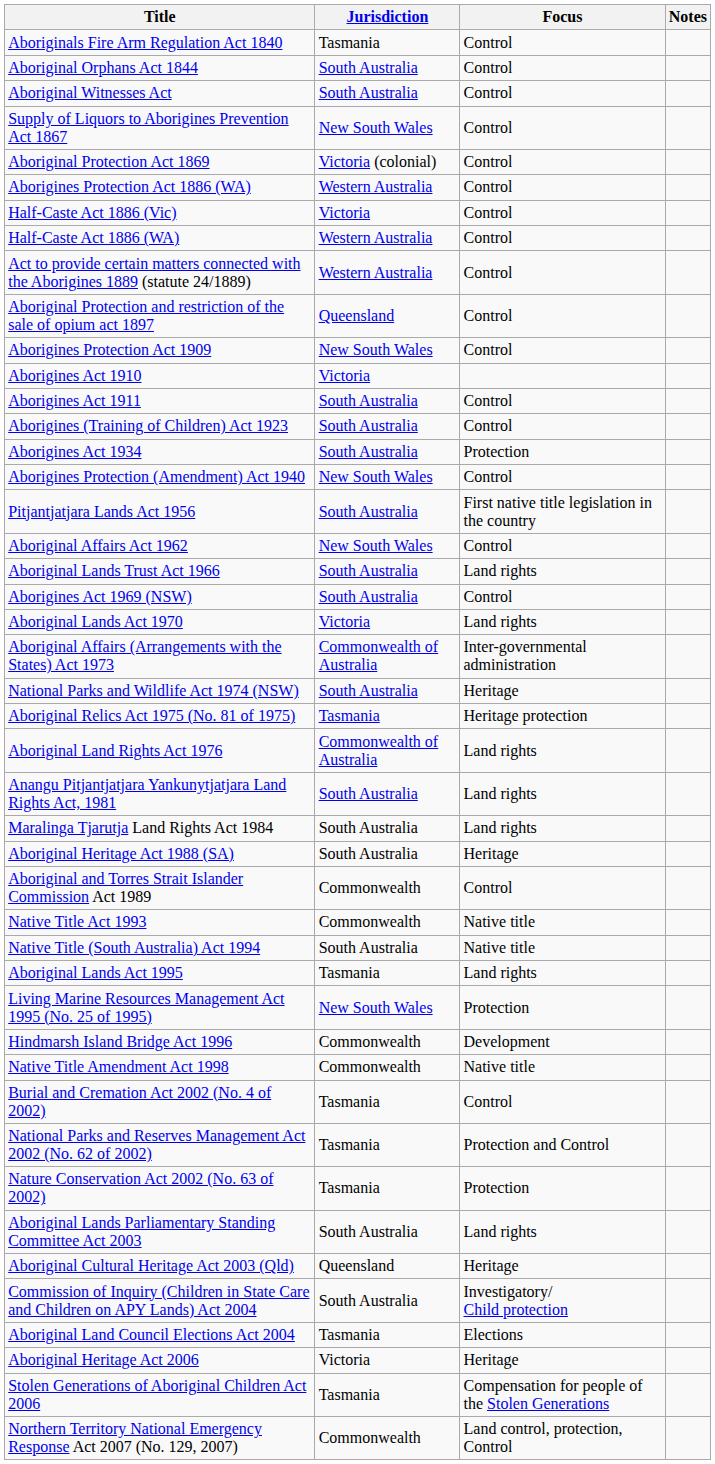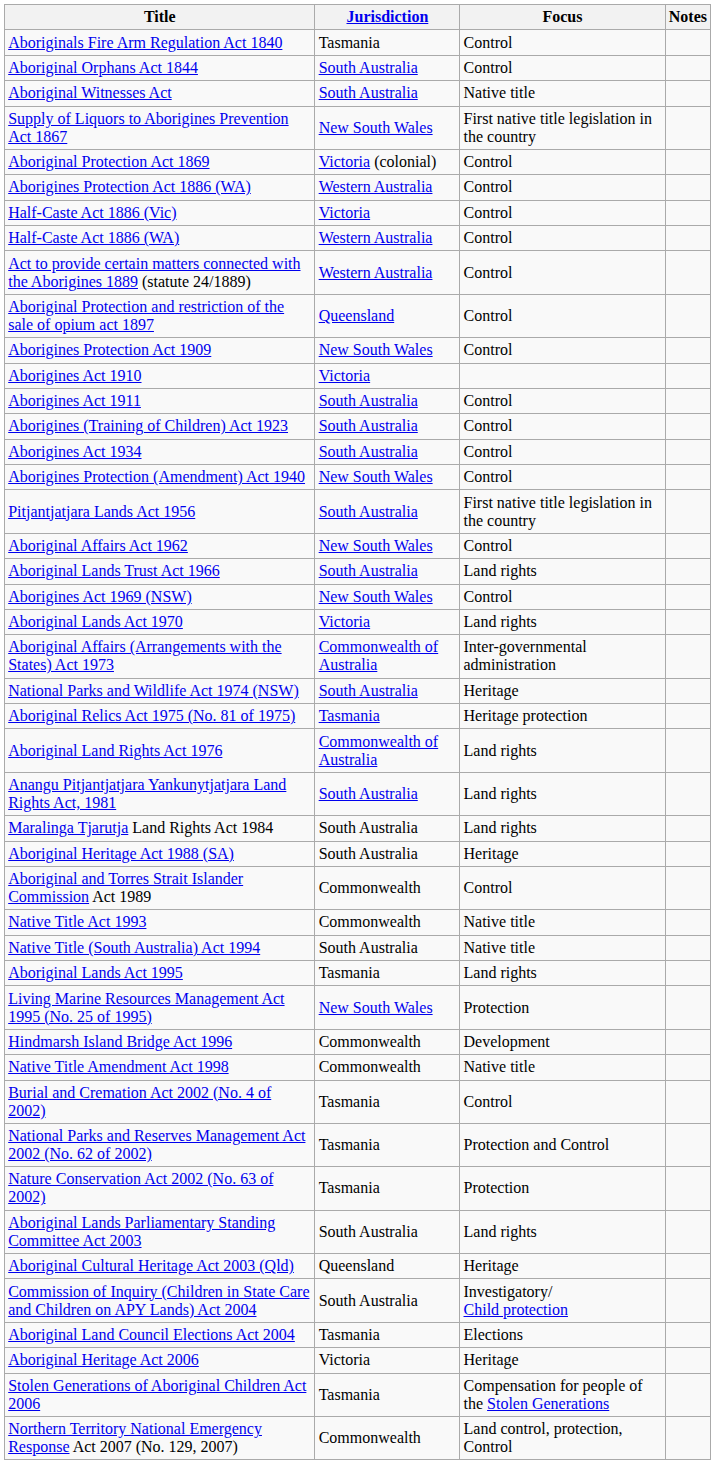 <table class="wikitable" style="width: 80%">
 <tr>
 <th>Title</th>
 <th><a href='#'>Jurisdiction</a></th>
 <th>Focus</th>
 <th>Notes</th>
 </tr>
 <tr>
 <td><a href='#'>Aboriginals Fire Arm Regulation Act 1840</a></td>
 <td>Tasmania</td>
 <td>Control</td>
 <td></td>
 </tr>
 <tr>
 <td><a href='#'>Aboriginal Orphans Act 1844</a></td>
 <td><a href='#'>South Australia</a></td>
 <td>Control</td>
 <td></td>
 </tr>
 <tr>
 <td><a href='#'>Aboriginal Witnesses Act</a></td>
 <td><a href='#'>South Australia</a></td>
-<td>Control</td>
+<td>Native title</td>
 <td></td>
 </tr>
 <tr>
 <td><a href='#'>Supply of Liquors to Aborigines Prevention Act 1867</a></td>
 <td><a href='#'>New South Wales</a></td>
-<td>Control</td>
+<td>First native title legislation in the country</td>
 <td></td>
 </tr>
 <tr>
 <td><a href='#'>Aboriginal Protection Act 1869</a></td>
 <td><a href='#'>Victoria</a> (colonial)</td>
 <td>Control</td>
 <td></td>
 </tr>
 <tr>
 <td><a href='#'>Aborigines Protection Act 1886 (WA)</a></td>
 <td><a href='#'>Western Australia</a></td>
 <td>Control</td>
 <td></td>
 </tr>
 <tr>
 <td><a href='#'>Half-Caste Act 1886 (Vic)</a></td>
 <td><a href='#'>Victoria</a></td>
 <td>Control</td>
 <td></td>
 </tr>
 <tr>
 <td><a href='#'>Half-Caste Act 1886 (WA)</a></td>
 <td><a href='#'>Western Australia</a></td>
 <td>Control</td>
 <td></td>
 </tr>
 <tr>
 <td><a href='#'>Act to provide certain matters connected with the Aborigines 1889</a> (statute 24/1889)</td>
 <td><a href='#'>Western Australia</a></td>
 <td>Control</td>
 <td></td>
 </tr>
 <tr>
 <td><a href='#'>Aboriginal Protection and restriction of the sale of opium act 1897</a></td>
 <td><a href='#'>Queensland</a></td>
 <td>Control</td>
 <td></td>
 </tr>
 <tr>
 <td><a href='#'>Aborigines Protection Act 1909</a></td>
 <td><a href='#'>New South Wales</a></td>
 <td>Control</td>
 <td></td>
 </tr>
 <tr>
 <td><a href='#'>Aborigines Act 1910</a></td>
 <td><a href='#'>Victoria</a></td>
 <td></td>
 <td></td>
 </tr>
 <tr>
 <td><a href='#'>Aborigines Act 1911</a></td>
 <td><a href='#'>South Australia</a></td>
 <td>Control</td>
 <td></td>
 </tr>
 <tr>
 <td><a href='#'>Aborigines (Training of Children) Act 1923</a></td>
 <td><a href='#'>South Australia</a></td>
 <td>Control</td>
 <td></td>
 </tr>
 <tr>
 <td><a href='#'>Aborigines Act 1934</a></td>
 <td><a href='#'>South Australia</a></td>
-<td>Protection</td>
+<td>Control</td>
 <td></td>
 </tr>
 <tr>
 <td><a href='#'>Aborigines Protection (Amendment) Act 1940</a></td>
 <td><a href='#'>New South Wales</a></td>
 <td>Control</td>
 <td></td>
 </tr>
 <tr>
 <td><a href='#'>Pitjantjatjara Lands Act 1956</a></td>
 <td><a href='#'>South Australia</a></td>
 <td>First native title legislation in the country</td>
 <td></td>
 </tr>
 <tr>
 <td><a href='#'>Aboriginal Affairs Act 1962</a></td>
 <td><a href='#'>New South Wales</a></td>
 <td>Control</td>
 <td></td>
 </tr>
 <tr>
 <td><a href='#'>Aboriginal Lands Trust Act 1966</a></td>
 <td><a href='#'>South Australia</a></td>
 <td>Land rights</td>
 <td></td>
 </tr>
 <tr>
 <td><a href='#'>Aborigines Act 1969 (NSW)</a></td>
-<td><a href='#'>South Australia</a></td>
+<td><a href='#'>New South Wales</a></td>
 <td>Control</td>
 <td></td>
 </tr>
 <tr>
 <td><a href='#'>Aboriginal Lands Act 1970</a></td>
 <td><a href='#'>Victoria</a></td>
 <td>Land rights</td>
 <td></td>
 </tr>
 <tr>
 <td><a href='#'>Aboriginal Affairs (Arrangements with the States) Act 1973</a></td>
 <td><a href='#'>Commonwealth of Australia</a></td>
 <td>Inter-governmental administration</td>
 <td></td>
 </tr>
 <tr>
 <td><a href='#'>National Parks and Wildlife Act 1974 (NSW)</a></td>
 <td><a href='#'>South Australia</a></td>
 <td>Heritage</td>
 <td></td>
 </tr>
 <tr>
 <td><a href='#'>Aboriginal Relics Act 1975 (No. 81 of 1975)</a></td>
 <td><a href='#'>Tasmania</a></td>
 <td>Heritage protection</td>
 <td></td>
 </tr>
 <tr>
 <td><a href='#'>Aboriginal Land Rights Act 1976</a></td>
 <td><a href='#'>Commonwealth of Australia</a></td>
 <td>Land rights</td>
 <td></td>
 </tr>
 <tr>
 <td><a href='#'>Anangu Pitjantjatjara Yankunytjatjara Land Rights Act, 1981</a></td>
 <td><a href='#'>South Australia</a></td>
 <td>Land rights</td>
 <td></td>
 </tr>
 <tr>
 <td><a href='#'>Maralinga Tjarutja</a> Land Rights Act 1984</td>
 <td>South Australia</td>
 <td>Land rights</td>
 <td></td>
 </tr>
 <tr>
 <td><a href='#'>Aboriginal Heritage Act 1988 (SA)</a></td>
 <td>South Australia</td>
 <td>Heritage</td>
 <td></td>
 </tr>
 <tr>
 <td><a href='#'>Aboriginal and Torres Strait Islander Commission</a> Act 1989</td>
 <td>Commonwealth</td>
 <td>Control</td>
 <td></td>
 </tr>
 <tr>
 <td><a href='#'>Native Title Act 1993</a></td>
 <td>Commonwealth</td>
 <td>Native title</td>
 <td></td>
 </tr>
 <tr>
 <td><a href='#'>Native Title (South Australia) Act 1994</a></td>
 <td>South Australia</td>
 <td>Native title</td>
 <td></td>
 </tr>
 <tr>
 <td><a href='#'>Aboriginal Lands Act 1995</a></td>
 <td>Tasmania</td>
 <td>Land rights</td>
 <td></td>
 </tr>
 <tr>
 <td><a href='#'>Living Marine Resources Management Act 1995 (No. 25 of 1995)</a></td>
 <td><a href='#'>New South Wales</a></td>
 <td>Protection</td>
 <td></td>
 </tr>
 <tr>
 <td><a href='#'>Hindmarsh Island Bridge Act 1996</a></td>
 <td>Commonwealth</td>
 <td>Development</td>
 <td></td>
 </tr>
 <tr>
 <td><a href='#'>Native Title Amendment Act 1998</a></td>
 <td>Commonwealth</td>
 <td>Native title</td>
 <td></td>
 </tr>
 <tr>
 <td><a href='#'>Burial and Cremation Act 2002 (No. 4 of 2002)</a></td>
 <td>Tasmania</td>
 <td>Control</td>
 <td></td>
 </tr>
 <tr>
 <td><a href='#'>National Parks and Reserves Management Act 2002 (No. 62 of 2002)</a></td>
 <td>Tasmania</td>
 <td>Protection and Control</td>
 <td></td>
 </tr>
 <tr>
 <td><a href='#'>Nature Conservation Act 2002 (No. 63 of 2002)</a></td>
 <td>Tasmania</td>
 <td>Protection</td>
 <td></td>
 </tr>
 <tr>
 <td><a href='#'>Aboriginal Lands Parliamentary Standing Committee Act 2003</a></td>
 <td>South Australia</td>
 <td>Land rights</td>
 <td></td>
 </tr>
 <tr>
 <td><a href='#'>Aboriginal Cultural Heritage Act 2003 (Qld)</a></td>
 <td>Queensland</td>
 <td>Heritage</td>
 <td></td>
 </tr>
 <tr>
 <td><a href='#'>Commission of Inquiry (Children in State Care and Children on APY Lands) Act 2004</a></td>
 <td>South Australia</td>
 <td>Investigatory/<br><a href='#'>Child protection</a></td>
 <td></td>
 </tr>
 <tr>
 <td><a href='#'>Aboriginal Land Council Elections Act 2004</a></td>
 <td>Tasmania</td>
 <td>Elections</td>
 <td></td>
 </tr>
 <tr>
 <td><a href='#'>Aboriginal Heritage Act 2006</a></td>
 <td>Victoria</td>
 <td>Heritage</td>
 <td></td>
 </tr>
 <tr>
 <td><a href='#'>Stolen Generations of Aboriginal Children Act 2006</a></td>
 <td>Tasmania</td>
 <td>Compensation for people of the <a href='#'>Stolen Generations</a></td>
 <td></td>
 </tr>
 <tr>
 <td><a href='#'>Northern Territory National Emergency Response</a> Act 2007 (No. 129, 2007)</td>
 <td>Commonwealth</td>
 <td>Land control, protection, Control</td>
 <td></td>
 </tr>
 </table>
